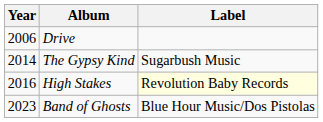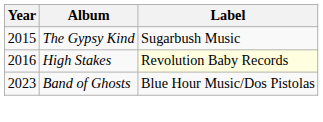 <table class="wikitable">
 <tr>
 <th>Year</th>
 <th>Album</th>
 <th>Label</th>
 </tr>
 <tr>
-<td>2006</td>
-<td><em>Drive</em></td>
-<td></td>
-</tr>
-<tr>
-<td>2014</td>
+<td>2015</td>
 <td><em>The Gypsy Kind</em></td>
 <td>Sugarbush Music</td>
 </tr>
 <tr>
 <td>2016</td>
 <td><em>High Stakes</em></td>
 <td style="background: lightyellow;">Revolution Baby Records</td>
 </tr>
 <tr>
 <td>2023</td>
 <td><em>Band of Ghosts</em></td>
 <td>Blue Hour Music/Dos Pistolas</td>
 </tr>
 </table>
